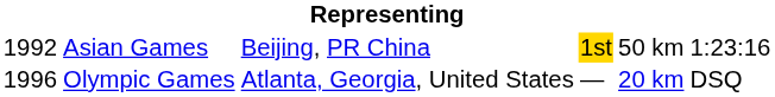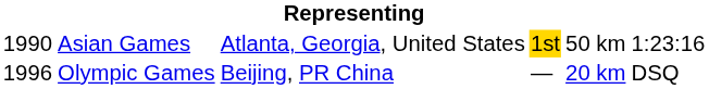 <table>
 <tr>
 <th colspan="6">Representing </th>
 </tr>
 <tr>
-<td>1992</td>
+<td>1990</td>
 <td><a href='#'>Asian Games</a></td>
-<td><a href='#'>Beijing</a>, <a href='#'>PR China</a></td>
+<td><a href='#'>Atlanta, Georgia</a>, United States</td>
 <td bgcolor="gold">1st</td>
 <td>50 km</td>
 <td>1:23:16</td>
 </tr>
 <tr>
 <td>1996</td>
 <td><a href='#'>Olympic Games</a></td>
-<td><a href='#'>Atlanta, Georgia</a>, United States</td>
+<td><a href='#'>Beijing</a>, <a href='#'>PR China</a></td>
 <td>—</td>
 <td><a href='#'>20 km</a></td>
 <td>DSQ</td>
 </tr>
 </table>
